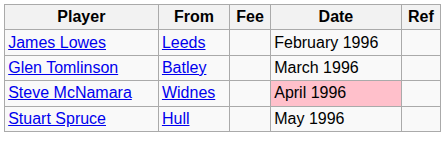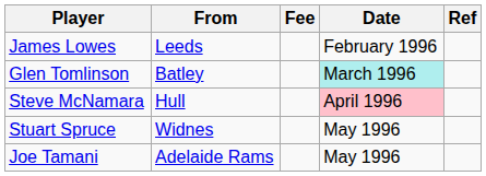 <table class="wikitable" style="text-align:center; width:70%; text-align:left">
 <tr>
 <th><strong>Player</strong></th>
 <th><strong>From</strong></th>
 <th><strong>Fee</strong></th>
 <th><strong>Date</strong></th>
 <th><strong>Ref</strong></th>
 </tr>
 <tr --->
 <td><a href='#'>James Lowes</a></td>
 <td><a href='#'>Leeds</a></td>
 <td></td>
 <td>February 1996</td>
 <td></td>
 </tr>
 <tr --->
 <td><a href='#'>Glen Tomlinson</a></td>
 <td><a href='#'>Batley</a></td>
 <td></td>
-<td>March 1996</td>
+<td style="background: paleturquoise;">March 1996</td>
 <td></td>
 </tr>
 <tr --->
 <td><a href='#'>Steve McNamara</a></td>
-<td><a href='#'>Widnes</a></td>
+<td><a href='#'>Hull</a></td>
 <td></td>
 <td style="background: pink;">April 1996</td>
 <td></td>
 </tr>
 <tr --->
 <td><a href='#'>Stuart Spruce</a></td>
-<td><a href='#'>Hull</a></td>
+<td><a href='#'>Widnes</a></td>
+<td></td>
+<td>May 1996</td>
+<td></td>
+</tr>
+<tr --->
+<td><a href='#'>Joe Tamani</a></td>
+<td><a href='#'>Adelaide Rams</a></td>
 <td></td>
 <td>May 1996</td>
 <td></td>
 </tr>
 </table>
